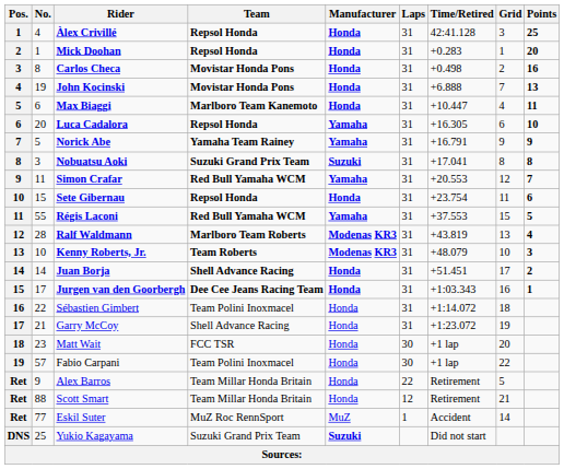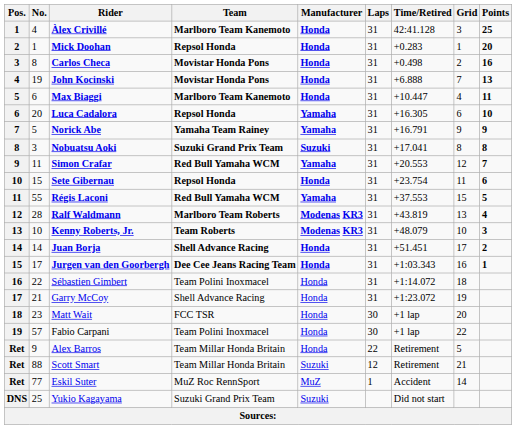 <table class="wikitable" style="font-size: 95%;">
 <tr>
 <th>Pos.</th>
 <th>No.</th>
 <th>Rider</th>
 <th>Team</th>
 <th>Manufacturer</th>
 <th>Laps</th>
 <th>Time/Retired</th>
 <th>Grid</th>
 <th>Points</th>
 </tr>
 <tr>
 <th>1</th>
 <td>4</td>
 <td> <strong><a href='#'>Àlex Crivillé</a></strong></td>
-<td><strong>Repsol Honda</strong></td>
+<td><strong>Marlboro Team Kanemoto</strong></td>
 <td><strong><a href='#'>Honda</a></strong></td>
 <td>31</td>
 <td>42:41.128</td>
 <td>3</td>
 <td><strong>25</strong></td>
 </tr>
 <tr>
 <th>2</th>
 <td>1</td>
 <td> <strong><a href='#'>Mick Doohan</a></strong></td>
 <td><strong>Repsol Honda</strong></td>
 <td><strong><a href='#'>Honda</a></strong></td>
 <td>31</td>
 <td>+0.283</td>
 <td>1</td>
 <td><strong>20</strong></td>
 </tr>
 <tr>
 <th>3</th>
 <td>8</td>
 <td> <strong><a href='#'>Carlos Checa</a></strong></td>
 <td><strong>Movistar Honda Pons</strong></td>
 <td><strong><a href='#'>Honda</a></strong></td>
 <td>31</td>
 <td>+0.498</td>
 <td>2</td>
 <td><strong>16</strong></td>
 </tr>
 <tr>
 <th>4</th>
 <td>19</td>
 <td> <strong><a href='#'>John Kocinski</a></strong></td>
 <td><strong>Movistar Honda Pons</strong></td>
 <td><strong><a href='#'>Honda</a></strong></td>
 <td>31</td>
 <td>+6.888</td>
 <td>7</td>
 <td><strong>13</strong></td>
 </tr>
 <tr>
 <th>5</th>
 <td>6</td>
 <td> <strong><a href='#'>Max Biaggi</a></strong></td>
 <td><strong>Marlboro Team Kanemoto</strong></td>
 <td><strong><a href='#'>Honda</a></strong></td>
 <td>31</td>
 <td>+10.447</td>
 <td>4</td>
 <td><strong>11</strong></td>
 </tr>
 <tr>
 <th>6</th>
 <td>20</td>
 <td> <strong><a href='#'>Luca Cadalora</a></strong></td>
 <td><strong>Repsol Honda</strong></td>
 <td><strong><a href='#'>Yamaha</a></strong></td>
 <td>31</td>
 <td>+16.305</td>
 <td>6</td>
 <td><strong>10</strong></td>
 </tr>
 <tr>
 <th>7</th>
 <td>5</td>
 <td> <strong><a href='#'>Norick Abe</a></strong></td>
 <td><strong>Yamaha Team Rainey</strong></td>
 <td><strong><a href='#'>Yamaha</a></strong></td>
 <td>31</td>
 <td>+16.791</td>
 <td>9</td>
 <td><strong>9</strong></td>
 </tr>
 <tr>
 <th>8</th>
 <td>3</td>
 <td> <strong><a href='#'>Nobuatsu Aoki</a></strong></td>
 <td><strong>Suzuki Grand Prix Team</strong></td>
 <td><strong><a href='#'>Suzuki</a></strong></td>
 <td>31</td>
 <td>+17.041</td>
 <td>8</td>
 <td><strong>8</strong></td>
 </tr>
 <tr>
 <th>9</th>
 <td>11</td>
 <td> <strong><a href='#'>Simon Crafar</a></strong></td>
 <td><strong>Red Bull Yamaha WCM</strong></td>
 <td><strong><a href='#'>Yamaha</a></strong></td>
 <td>31</td>
 <td>+20.553</td>
 <td>12</td>
 <td><strong>7</strong></td>
 </tr>
 <tr>
 <th>10</th>
 <td>15</td>
 <td> <strong><a href='#'>Sete Gibernau</a></strong></td>
 <td><strong>Repsol Honda</strong></td>
 <td><strong><a href='#'>Honda</a></strong></td>
 <td>31</td>
 <td>+23.754</td>
 <td>11</td>
 <td><strong>6</strong></td>
 </tr>
 <tr>
 <th>11</th>
 <td>55</td>
 <td> <strong><a href='#'>Régis Laconi</a></strong></td>
 <td><strong>Red Bull Yamaha WCM</strong></td>
 <td><strong><a href='#'>Yamaha</a></strong></td>
 <td>31</td>
 <td>+37.553</td>
 <td>15</td>
 <td><strong>5</strong></td>
 </tr>
 <tr>
 <th>12</th>
 <td>28</td>
 <td> <strong><a href='#'>Ralf Waldmann</a></strong></td>
 <td><strong>Marlboro Team Roberts</strong></td>
 <td><strong><a href='#'>Modenas</a> <a href='#'>KR3</a></strong></td>
 <td>31</td>
 <td>+43.819</td>
 <td>13</td>
 <td><strong>4</strong></td>
 </tr>
 <tr>
 <th>13</th>
 <td>10</td>
 <td> <strong><a href='#'>Kenny Roberts, Jr.</a></strong></td>
 <td><strong>Team Roberts</strong></td>
 <td><strong><a href='#'>Modenas</a> <a href='#'>KR3</a></strong></td>
 <td>31</td>
 <td>+48.079</td>
 <td>10</td>
 <td><strong>3</strong></td>
 </tr>
 <tr>
 <th>14</th>
 <td>14</td>
 <td> <strong><a href='#'>Juan Borja</a></strong></td>
 <td><strong>Shell Advance Racing</strong></td>
 <td><strong><a href='#'>Honda</a></strong></td>
 <td>31</td>
 <td>+51.451</td>
 <td>17</td>
 <td><strong>2</strong></td>
 </tr>
 <tr>
 <th>15</th>
 <td>17</td>
 <td> <strong><a href='#'>Jurgen van den Goorbergh</a></strong></td>
 <td><strong>Dee Cee Jeans Racing Team</strong></td>
 <td><strong><a href='#'>Honda</a></strong></td>
 <td>31</td>
 <td>+1:03.343</td>
 <td>16</td>
 <td><strong>1</strong></td>
 </tr>
 <tr>
 <th>16</th>
 <td>22</td>
 <td> <a href='#'>Sébastien Gimbert</a></td>
 <td>Team Polini Inoxmacel</td>
 <td><a href='#'>Honda</a></td>
 <td>31</td>
 <td>+1:14.072</td>
 <td>18</td>
 <td></td>
 </tr>
 <tr>
 <th>17</th>
 <td>21</td>
 <td> <a href='#'>Garry McCoy</a></td>
 <td>Shell Advance Racing</td>
 <td><a href='#'>Honda</a></td>
 <td>31</td>
 <td>+1:23.072</td>
 <td>19</td>
 <td></td>
 </tr>
 <tr>
 <th>18</th>
 <td>23</td>
 <td> <a href='#'>Matt Wait</a></td>
 <td>FCC TSR</td>
 <td><a href='#'>Honda</a></td>
 <td>30</td>
 <td>+1 lap</td>
 <td>20</td>
 <td></td>
 </tr>
 <tr>
 <th>19</th>
 <td>57</td>
 <td> Fabio Carpani</td>
 <td>Team Polini Inoxmacel</td>
 <td><a href='#'>Honda</a></td>
 <td>30</td>
 <td>+1 lap</td>
 <td>22</td>
 <td></td>
 </tr>
 <tr>
 <th>Ret</th>
 <td>9</td>
 <td> <a href='#'>Alex Barros</a></td>
 <td>Team Millar Honda Britain</td>
 <td><a href='#'>Honda</a></td>
 <td>22</td>
 <td>Retirement</td>
 <td>5</td>
 <td></td>
 </tr>
 <tr>
 <th>Ret</th>
 <td>88</td>
 <td> <a href='#'>Scott Smart</a></td>
 <td>Team Millar Honda Britain</td>
-<td><a href='#'>Honda</a></td>
+<td><a href='#'>Suzuki</a></td>
 <td>12</td>
 <td>Retirement</td>
 <td>21</td>
 <td></td>
 </tr>
 <tr>
 <th>Ret</th>
 <td>77</td>
 <td> <a href='#'>Eskil Suter</a></td>
 <td>MuZ Roc RennSport</td>
 <td><a href='#'>MuZ</a></td>
 <td>1</td>
 <td>Accident</td>
 <td>14</td>
 <td></td>
 </tr>
 <tr>
 <th>DNS</th>
 <td>25</td>
 <td> <a href='#'>Yukio Kagayama</a></td>
 <td>Suzuki Grand Prix Team</td>
-<td><strong><a href='#'>Suzuki</a></strong></td>
+<td><a href='#'>Suzuki</a></td>
 <td></td>
 <td>Did not start</td>
 <td></td>
 <td></td>
 </tr>
 <tr>
 <th colspan=9>Sources: </th>
 </tr>
 </table>
